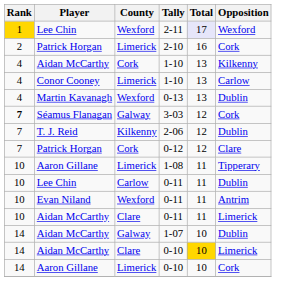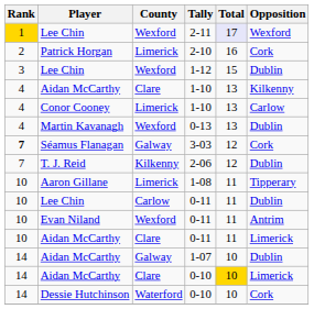 <table class="wikitable sortable">
 <tr>
 <th>Rank</th>
 <th>Player</th>
 <th>County</th>
 <th>Tally</th>
 <th>Total</th>
 <th>Opposition</th>
 </tr>
 <tr>
 <td style="background: gold; text-align:center;">1</td>
 <td><a href='#'>Lee Chin</a></td>
 <td> <a href='#'>Wexford</a></td>
 <td align="center">2-11</td>
 <td align="center" style="background: lavender;">17</td>
 <td><a href='#'>Wexford</a></td>
 </tr>
 <tr>
 <td style="text-align:center;">2</td>
 <td><a href='#'>Patrick Horgan</a></td>
 <td> <a href='#'>Limerick</a></td>
 <td align="center">2-10</td>
 <td align="center">16</td>
 <td><a href='#'>Cork</a></td>
 </tr>
 <tr>
+<td rowspan="1" style="text-align:center;">3</td>
+<td><a href='#'>Lee Chin</a></td>
+<td> <a href='#'>Wexford</a></td>
+<td align="center">1-12</td>
+<td align="center">15</td>
+<td><a href='#'>Dublin</a></td>
+</tr>
+<tr>
 <td style="text-align:center;">4</td>
 <td><a href='#'>Aidan McCarthy</a></td>
-<td> <a href='#'>Cork</a></td>
+<td> <a href='#'>Clare</a></td>
 <td align="center">1-10</td>
 <td align="center">13</td>
 <td><a href='#'>Kilkenny</a></td>
 </tr>
 <tr>
 <td style="text-align:center;">4</td>
 <td><a href='#'>Conor Cooney</a></td>
 <td> <a href='#'>Limerick</a></td>
 <td align="center">1-10</td>
 <td align="center">13</td>
 <td><a href='#'>Carlow</a></td>
 </tr>
 <tr>
 <td style="text-align:center;">4</td>
 <td><a href='#'> Martin Kavanagh</a></td>
 <td> <a href='#'>Wexford</a></td>
 <td align="center">0-13</td>
 <td align="center">13</td>
 <td><a href='#'>Dublin</a></td>
 </tr>
 <tr>
 <td rowspan="1" align="center"><strong>7</strong></td>
 <td><a href='#'>Séamus Flanagan</a></td>
 <td> <a href='#'>Galway</a></td>
 <td align="center">3-03</td>
 <td align="center">12</td>
 <td><a href='#'>Cork</a></td>
 </tr>
 <tr>
 <td rowspan="1" align="center">7</td>
 <td><a href='#'>T. J. Reid</a></td>
 <td> <a href='#'>Kilkenny</a></td>
 <td align="center">2-06</td>
 <td align="center">12</td>
 <td><a href='#'>Dublin</a></td>
-</tr>
-<tr>
-<td style="text-align:center;">7</td>
-<td><a href='#'>Patrick Horgan</a></td>
-<td> <a href='#'>Cork</a></td>
-<td align="center">0-12</td>
-<td align="center">12</td>
-<td><a href='#'>Clare</a></td>
 </tr>
 <tr>
 <td style="text-align:center;">10</td>
 <td><a href='#'>Aaron Gillane</a></td>
 <td> <a href='#'>Limerick</a></td>
 <td align="center">1-08</td>
 <td align="center">11</td>
 <td><a href='#'>Tipperary</a></td>
 </tr>
 <tr>
 <td style="text-align:center;">10</td>
 <td><a href='#'>Lee Chin</a></td>
 <td> <a href='#'>Carlow</a></td>
 <td align="center">0-11</td>
 <td align="center">11</td>
 <td><a href='#'>Dublin</a></td>
 </tr>
 <tr>
 <td style="text-align:center;">10</td>
 <td><a href='#'>Evan Niland</a></td>
 <td> <a href='#'>Wexford</a></td>
 <td align="center">0-11</td>
 <td align="center">11</td>
 <td><a href='#'>Antrim</a></td>
 </tr>
 <tr>
 <td style="text-align:center;">10</td>
 <td><a href='#'>Aidan McCarthy</a></td>
 <td> <a href='#'>Clare</a></td>
 <td align="center">0-11</td>
 <td align="center">11</td>
 <td><a href='#'>Limerick</a></td>
 </tr>
 <tr>
 <td style="text-align:center;">14</td>
 <td><a href='#'>Aidan McCarthy</a></td>
 <td> <a href='#'>Galway</a></td>
 <td align="center">1-07</td>
 <td align="center">10</td>
 <td><a href='#'>Dublin</a></td>
 </tr>
 <tr>
 <td style="text-align:center;">14</td>
 <td><a href='#'>Aidan McCarthy</a></td>
 <td> <a href='#'>Clare</a></td>
 <td align="center">0-10</td>
 <td align="center" style="background: gold;">10</td>
 <td><a href='#'>Limerick</a></td>
 </tr>
 <tr>
 <td style="text-align:center;">14</td>
-<td><a href='#'>Aaron Gillane</a></td>
-<td> <a href='#'>Limerick</a></td>
+<td><a href='#'>Dessie Hutchinson</a></td>
+<td> <a href='#'>Waterford</a></td>
 <td align="center">0-10</td>
 <td align="center">10</td>
 <td><a href='#'>Cork</a></td>
 </tr>
 <tr>
 </tr>
 </table>
